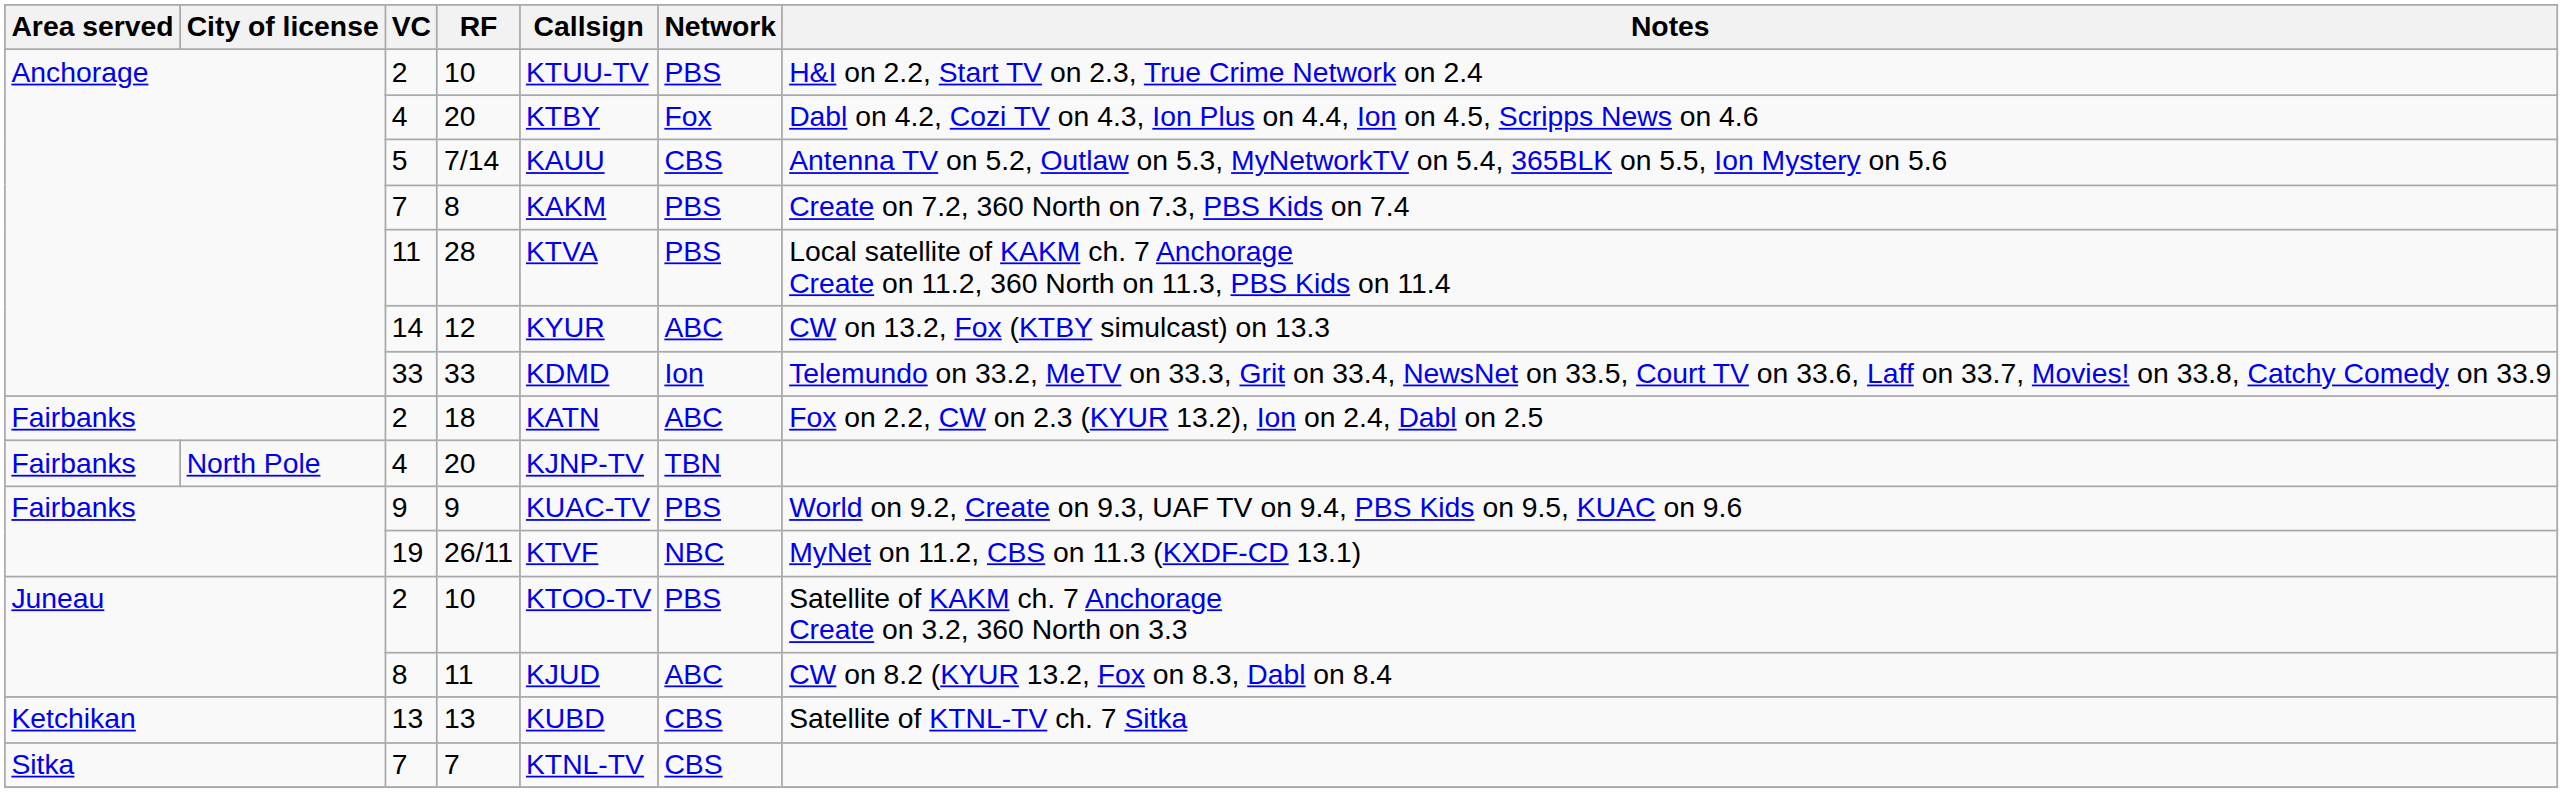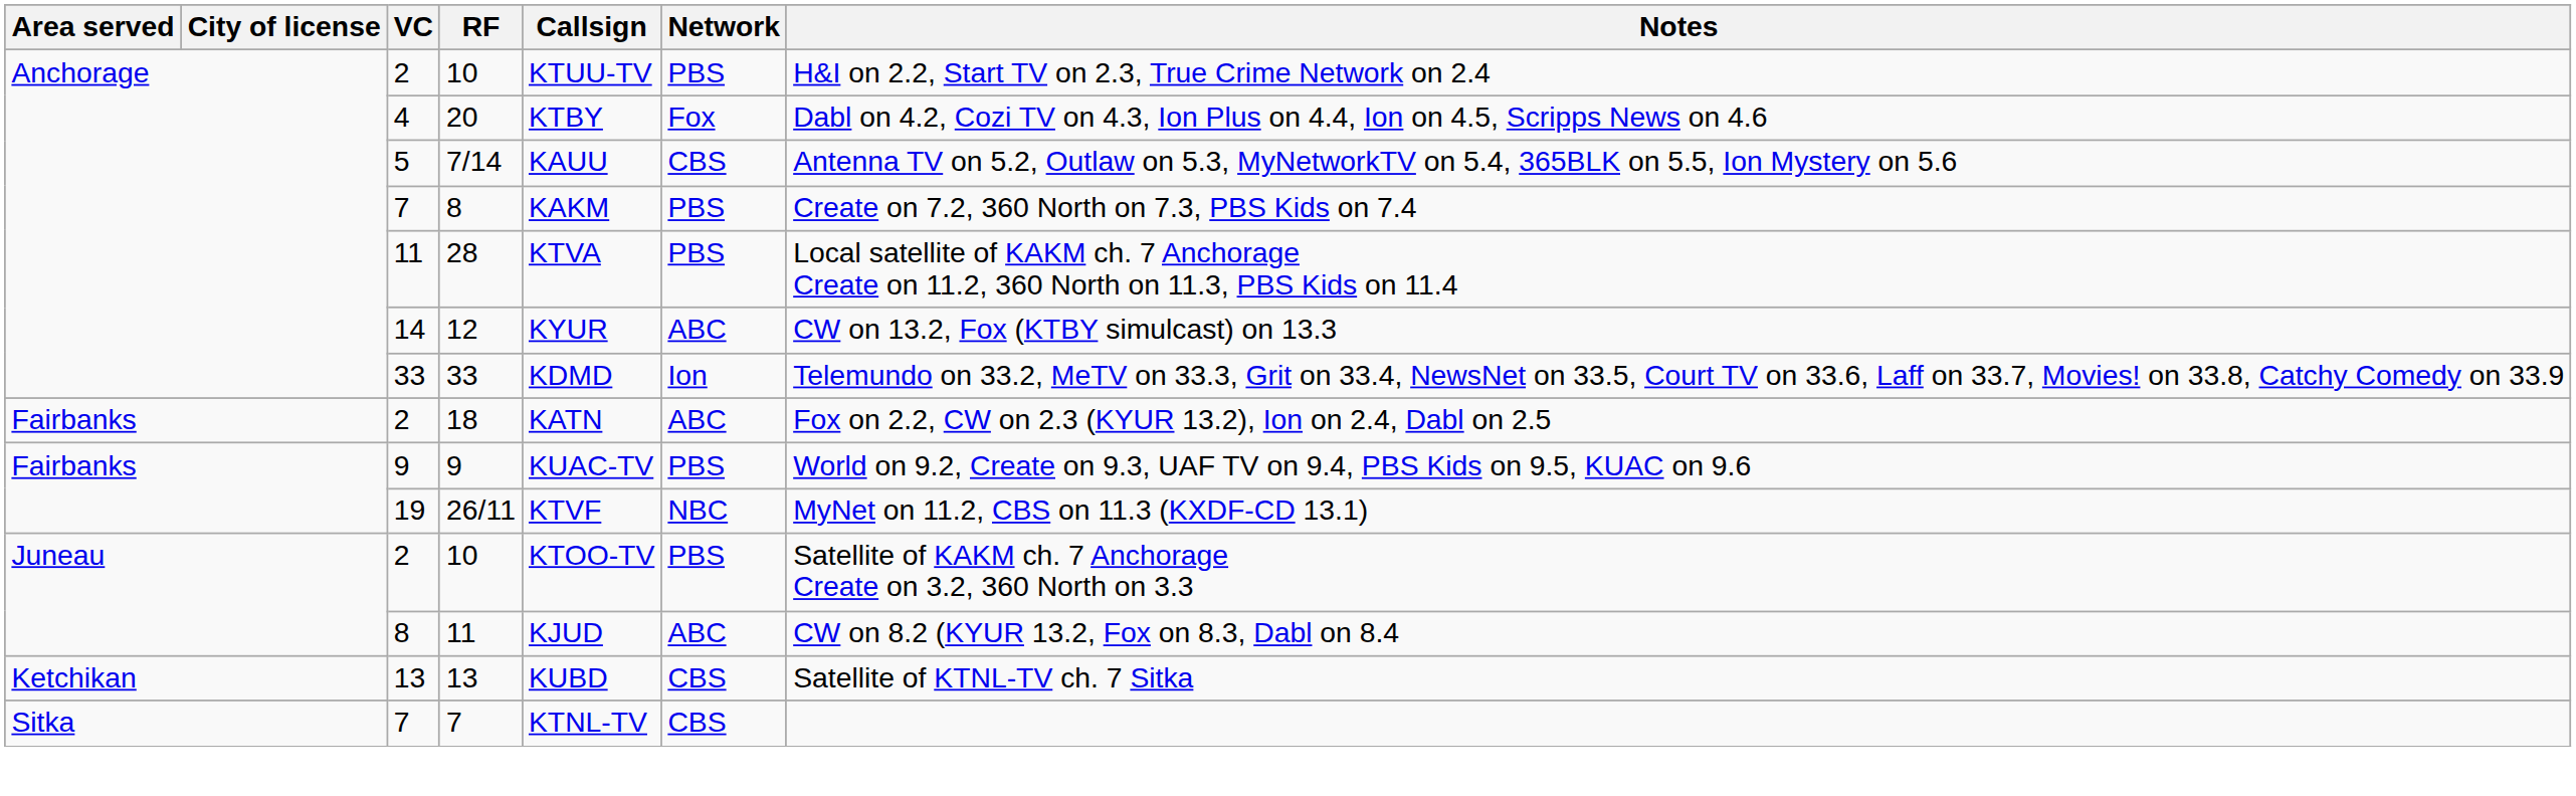 <table class="sortable wikitable" style="margin: 1em 1em 1em 0; background: #f9f9f9;">
 <tr>
 <th>Area served</th>
 <th>City of license</th>
 <th>VC</th>
 <th>RF</th>
 <th>Callsign</th>
 <th>Network</th>
 <th class=unsortable>Notes</th>
 </tr>
 <tr style="vertical-align: top; text-align: left;">
 <td colspan="2" rowspan="7"><a href='#'>Anchorage</a></td>
 <td>2</td>
 <td>10</td>
 <td><a href='#'>KTUU-TV</a></td>
 <td><a href='#'>PBS</a></td>
 <td><a href='#'>H&I</a> on 2.2, <a href='#'>Start TV</a> on 2.3, <a href='#'>True Crime Network</a> on 2.4</td>
 </tr>
 <tr style="vertical-align: top; text-align: left;">
 <td>4</td>
 <td>20</td>
 <td><a href='#'>KTBY</a></td>
 <td><a href='#'>Fox</a></td>
 <td><a href='#'>Dabl</a> on 4.2, <a href='#'>Cozi TV</a> on 4.3, <a href='#'>Ion Plus</a> on 4.4, <a href='#'>Ion</a> on 4.5, <a href='#'>Scripps News</a> on 4.6</td>
 </tr>
 <tr style="vertical-align: top; text-align: left;">
 <td>5</td>
 <td>7/14</td>
 <td><a href='#'>KAUU</a></td>
 <td><a href='#'>CBS</a></td>
 <td><a href='#'>Antenna TV</a> on 5.2, <a href='#'>Outlaw</a> on 5.3, <a href='#'>MyNetworkTV</a> on 5.4, <a href='#'>365BLK</a> on 5.5, <a href='#'>Ion Mystery</a> on 5.6</td>
 </tr>
 <tr style="vertical-align: top; text-align: left;">
 <td>7</td>
 <td>8</td>
 <td><a href='#'>KAKM</a></td>
 <td><a href='#'>PBS</a></td>
 <td><a href='#'>Create</a> on 7.2, 360 North on 7.3, <a href='#'>PBS Kids</a> on 7.4</td>
 </tr>
 <tr style="vertical-align: top; text-align: left;">
 <td>11</td>
 <td>28</td>
 <td><a href='#'>KTVA</a></td>
 <td><a href='#'>PBS</a></td>
 <td>Local satellite of <a href='#'>KAKM</a> ch. 7 <a href='#'>Anchorage</a><br> <a href='#'>Create</a> on 11.2, 360 North on 11.3, <a href='#'>PBS Kids</a> on 11.4</td>
 </tr>
 <tr style="vertical-align: top; text-align: left;">
 <td>14</td>
 <td>12</td>
 <td><a href='#'>KYUR</a></td>
 <td><a href='#'>ABC</a></td>
 <td><a href='#'>CW</a> on 13.2, <a href='#'>Fox</a> (<a href='#'>KTBY</a> simulcast) on 13.3</td>
 </tr>
 <tr style="vertical-align: top; text-align: left;">
 <td>33</td>
 <td>33</td>
 <td><a href='#'>KDMD</a></td>
 <td><a href='#'>Ion</a></td>
 <td><a href='#'>Telemundo</a> on 33.2, <a href='#'>MeTV</a> on 33.3, <a href='#'>Grit</a> on 33.4, <a href='#'>NewsNet</a> on 33.5, <a href='#'>Court TV</a> on 33.6, <a href='#'>Laff</a> on 33.7, <a href='#'>Movies!</a> on 33.8, <a href='#'>Catchy Comedy</a> on 33.9</td>
 </tr>
 <tr style="vertical-align: top; text-align: left;">
 <td colspan="2"><a href='#'>Fairbanks</a></td>
 <td>2</td>
 <td>18</td>
 <td><a href='#'>KATN</a></td>
 <td><a href='#'>ABC</a></td>
 <td><a href='#'>Fox</a> on 2.2, <a href='#'>CW</a> on 2.3 (<a href='#'>KYUR</a> 13.2), <a href='#'>Ion</a> on 2.4, <a href='#'>Dabl</a> on 2.5</td>
 </tr>
 <tr style="vertical-align: top; text-align: left;">
-<td><a href='#'>Fairbanks</a></td>
-<td><a href='#'>North Pole</a></td>
-<td>4</td>
-<td>20</td>
-<td><a href='#'>KJNP-TV</a></td>
-<td><a href='#'>TBN</a></td>
-<td></td>
-</tr>
-<tr style="vertical-align: top; text-align: left;">
 <td colspan="2" rowspan="2"><a href='#'>Fairbanks</a></td>
 <td>9</td>
 <td>9</td>
 <td><a href='#'>KUAC-TV</a></td>
 <td><a href='#'>PBS</a></td>
 <td><a href='#'>World</a> on 9.2, <a href='#'>Create</a> on 9.3, UAF TV on 9.4, <a href='#'>PBS Kids</a> on 9.5, <a href='#'>KUAC</a> on 9.6</td>
 </tr>
 <tr style="vertical-align: top; text-align: left;">
 <td>19</td>
 <td>26/11</td>
 <td><a href='#'>KTVF</a></td>
 <td><a href='#'>NBC</a></td>
 <td><a href='#'>MyNet</a> on 11.2, <a href='#'>CBS</a> on 11.3 (<a href='#'>KXDF-CD</a> 13.1)</td>
 </tr>
 <tr style="vertical-align: top; text-align: left;">
 <td colspan="2" rowspan="2"><a href='#'>Juneau</a></td>
 <td>2</td>
 <td>10</td>
 <td><a href='#'>KTOO-TV</a></td>
 <td><a href='#'>PBS</a></td>
 <td>Satellite of <a href='#'>KAKM</a> ch. 7 <a href='#'>Anchorage</a><br> <a href='#'>Create</a> on 3.2, 360 North on 3.3</td>
 </tr>
 <tr style="vertical-align: top; text-align: left;">
 <td>8</td>
 <td>11</td>
 <td><a href='#'>KJUD</a></td>
 <td><a href='#'>ABC</a></td>
 <td><a href='#'>CW</a> on 8.2 (<a href='#'>KYUR</a> 13.2, <a href='#'>Fox</a> on 8.3, <a href='#'>Dabl</a> on 8.4</td>
 </tr>
 <tr style="vertical-align: top; text-align: left;">
 <td colspan="2"><a href='#'>Ketchikan</a></td>
 <td>13</td>
 <td>13</td>
 <td><a href='#'>KUBD</a></td>
 <td><a href='#'>CBS</a></td>
 <td>Satellite of <a href='#'>KTNL-TV</a> ch. 7 <a href='#'>Sitka</a></td>
 </tr>
 <tr style="vertical-align: top; text-align: left;">
 <td colspan="2"><a href='#'>Sitka</a></td>
 <td>7</td>
 <td>7</td>
 <td><a href='#'>KTNL-TV</a></td>
 <td><a href='#'>CBS</a></td>
 <td></td>
 </tr>
 <tr style="vertical-align: top; text-align: left;">
 </tr>
 </table>
